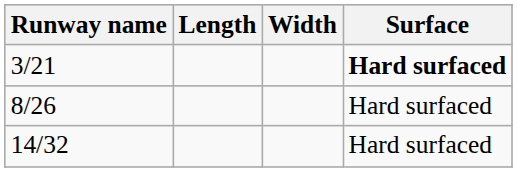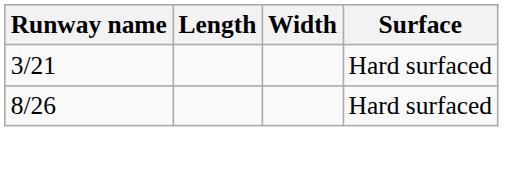 <table class="wikitable">
 <tr>
 <th>Runway name</th>
 <th>Length</th>
 <th>Width</th>
 <th>Surface</th>
 </tr>
 <tr>
 <td>3/21</td>
 <td></td>
 <td></td>
-<td><strong>Hard surfaced</strong></td>
+<td>Hard surfaced</td>
 </tr>
 <tr>
 <td>8/26</td>
 <td></td>
 <td></td>
 <td>Hard surfaced</td>
 </tr>
-<tr>
-<td>14/32</td>
-<td></td>
-<td></td>
-<td>Hard surfaced</td>
-</tr>
 </table>
